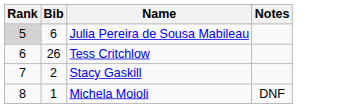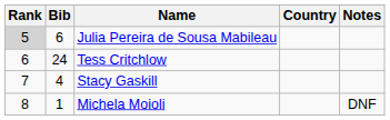 <table class="wikitable" style="text-align:center;">
 <tr>
 <th>Rank</th>
 <th>Bib</th>
 <th>Name</th>
+<th>Country</th>
 <th>Notes</th>
 </tr>
 <tr>
 <td style="background: lightgrey;">5</td>
 <td>6</td>
 <td align=left><a href='#'>Julia Pereira de Sousa Mabileau</a></td>
+<td align=left></td>
 <td></td>
 </tr>
 <tr>
 <td>6</td>
-<td>26</td>
+<td>24</td>
 <td align=left><a href='#'>Tess Critchlow</a></td>
+<td align=left></td>
 <td></td>
 </tr>
 <tr>
 <td>7</td>
-<td>2</td>
+<td>4</td>
 <td align=left><a href='#'>Stacy Gaskill</a></td>
+<td align=left></td>
 <td></td>
 </tr>
 <tr>
 <td>8</td>
 <td>1</td>
 <td align=left><a href='#'>Michela Moioli</a></td>
+<td align=left></td>
 <td>DNF</td>
 </tr>
 </table>
